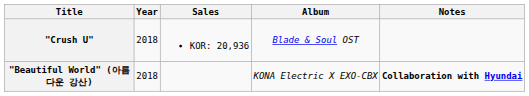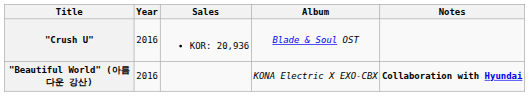 <table class="wikitable plainrowheaders" style="text-align:center">
 <tr>
 <th style="width:14em">Title</th>
 <th>Year</th>
 <th>Sales</th>
 <th>Album</th>
 <th>Notes</th>
 </tr>
 <tr>
 <th scope="row">"Crush U"</th>
-<td>2018</td>
+<td>2016</td>
 <td><br><ul><li>KOR: 20,936</li></ul></td>
 <td><em><a href='#'>Blade & Soul</a> OST</em></td>
 <td></td>
 </tr>
 <tr>
 <th scope="row">"Beautiful World" (아름다운 강산)</th>
-<td>2018</td>
+<td>2016</td>
 <td></td>
 <td><em>KONA Electric X EXO-CBX</em></td>
 <td><strong>Collaboration with <a href='#'>Hyundai</a></strong></td>
 </tr>
 </table>
